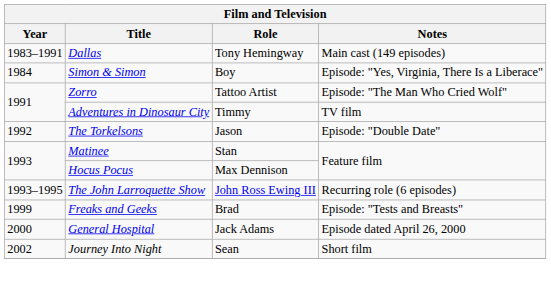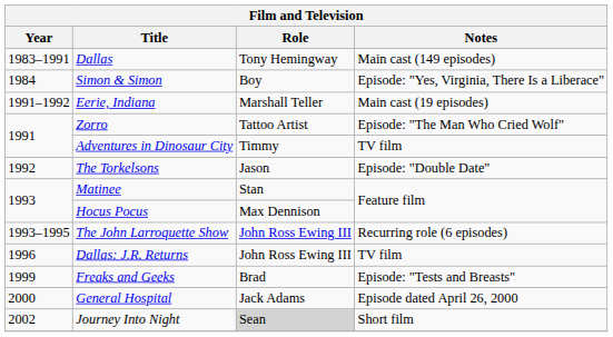 <table class="wikitable" style="font-size: 100%">
 <tr>
 <th colspan=4>Film and Television</th>
 </tr>
 <tr style="text-align:center;">
 <th>Year</th>
 <th>Title</th>
 <th>Role</th>
 <th>Notes</th>
 </tr>
 <tr>
 <td>1983–1991</td>
 <td><em><a href='#'>Dallas</a></em></td>
 <td>Tony Hemingway</td>
 <td>Main cast (149 episodes)</td>
 </tr>
 <tr>
 <td>1984</td>
 <td><em><a href='#'>Simon & Simon</a></em></td>
 <td>Boy</td>
 <td>Episode: "Yes, Virginia, There Is a Liberace"</td>
+</tr>
+<tr>
+<td>1991–1992</td>
+<td><em><a href='#'>Eerie, Indiana</a></em></td>
+<td>Marshall Teller</td>
+<td>Main cast (19 episodes)</td>
 </tr>
 <tr>
 <td rowspan=2>1991</td>
 <td><em><a href='#'>Zorro</a></em></td>
 <td>Tattoo Artist</td>
 <td>Episode: "The Man Who Cried Wolf"</td>
 </tr>
 <tr>
 <td><em><a href='#'>Adventures in Dinosaur City</a></em></td>
 <td>Timmy</td>
 <td>TV film</td>
 </tr>
 <tr>
 <td>1992</td>
 <td><em><a href='#'>The Torkelsons</a></em></td>
 <td>Jason</td>
 <td>Episode: "Double Date"</td>
 </tr>
 <tr>
 <td rowspan=2>1993</td>
 <td><em><a href='#'>Matinee</a></em></td>
 <td>Stan</td>
 <td rowspan=2>Feature film</td>
 </tr>
 <tr>
 <td><em><a href='#'>Hocus Pocus</a></em></td>
 <td>Max Dennison</td>
 </tr>
 <tr>
 <td>1993–1995</td>
 <td><em><a href='#'>The John Larroquette Show</a></em></td>
 <td><a href='#'>John Ross Ewing III</a></td>
 <td>Recurring role (6 episodes)</td>
 </tr>
 <tr>
+<td>1996</td>
+<td><em><a href='#'>Dallas: J.R. Returns</a></em></td>
+<td>John Ross Ewing III</td>
+<td>TV film</td>
+</tr>
+<tr>
 <td>1999</td>
 <td><em><a href='#'>Freaks and Geeks</a></em></td>
 <td>Brad</td>
 <td>Episode: "Tests and Breasts"</td>
 </tr>
 <tr>
 <td>2000</td>
 <td><em><a href='#'>General Hospital</a></em></td>
 <td>Jack Adams</td>
 <td>Episode dated April 26, 2000</td>
 </tr>
 <tr>
 <td>2002</td>
 <td><em>Journey Into Night</em></td>
-<td>Sean</td>
+<td style="background: lightgrey;">Sean</td>
 <td>Short film</td>
 </tr>
 <tr>
 </tr>
 </table>
